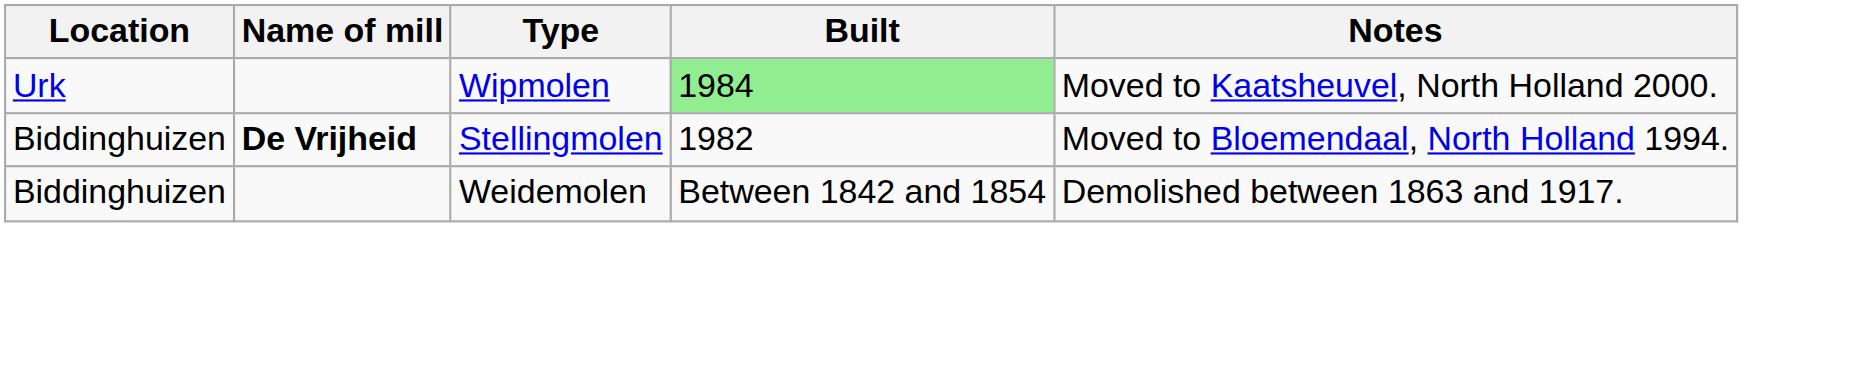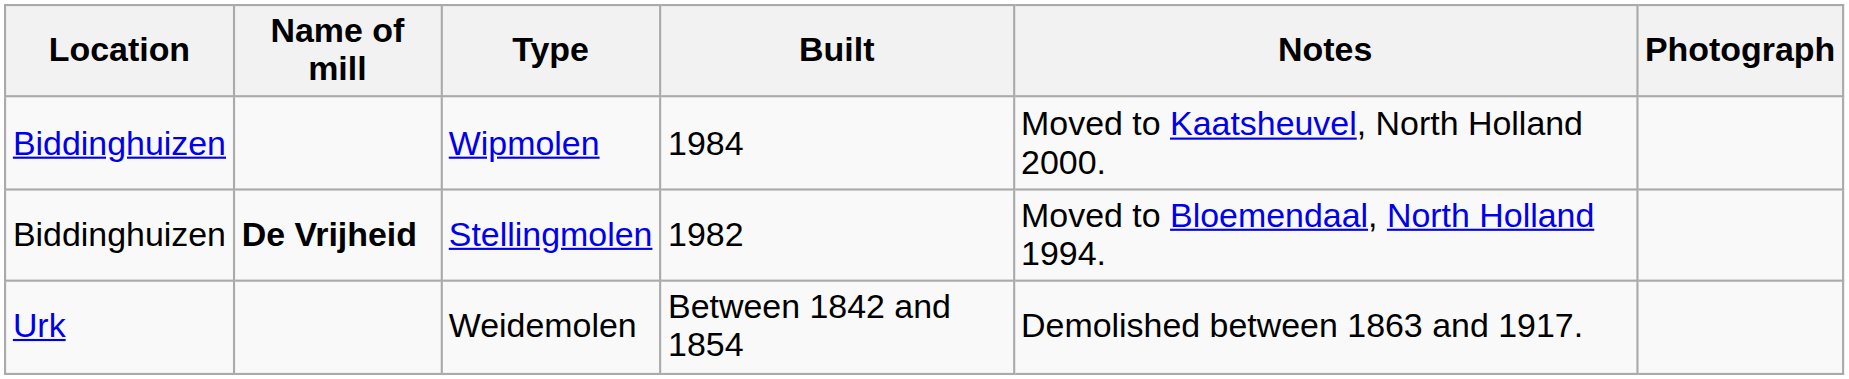 <table class="wikitable">
 <tr>
 <th>Location</th>
 <th>Name of mill</th>
 <th>Type</th>
 <th>Built</th>
 <th>Notes</th>
+<th>Photograph</th>
 </tr>
 <tr>
-<td><a href='#'>Urk</a></td>
+<td><a href='#'>Biddinghuizen</a></td>
 <td></td>
 <td><a href='#'>Wipmolen</a></td>
-<td style="background: lightgreen;">1984</td>
+<td>1984</td>
 <td>Moved to <a href='#'>Kaatsheuvel</a>, North Holland 2000.</td>
+<td></td>
 </tr>
 <tr>
 <td>Biddinghuizen</td>
 <td><strong>De Vrijheid<br></strong></td>
 <td><a href='#'>Stellingmolen</a></td>
 <td>1982</td>
 <td>Moved to <a href='#'>Bloemendaal</a>, <a href='#'>North Holland</a> 1994.</td>
+<td></td>
 </tr>
 <tr>
-<td>Biddinghuizen</td>
+<td><a href='#'>Urk</a></td>
 <td></td>
 <td>Weidemolen</td>
 <td>Between 1842 and 1854</td>
 <td>Demolished between 1863 and 1917.</td>
+<td></td>
 </tr>
 </table>
